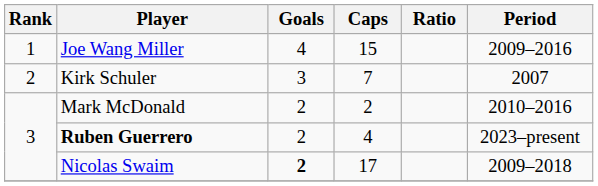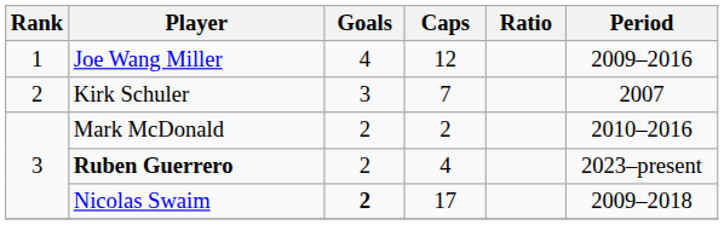 <table class="wikitable sortable" style="text-align:center;">
 <tr>
 <th width=30px>Rank</th>
 <th style="width:175px;">Player</th>
 <th width=50px>Goals</th>
 <th width=50px>Caps</th>
 <th width=50px>Ratio</th>
 <th style="width:100px;">Period</th>
 </tr>
 <tr>
 <td>1</td>
 <td align="left"><a href='#'>Joe Wang Miller</a></td>
 <td>4</td>
-<td>15</td>
+<td>12</td>
 <td></td>
 <td>2009–2016</td>
 </tr>
 <tr>
 <td>2</td>
 <td align="left">Kirk Schuler</td>
 <td>3</td>
 <td>7</td>
 <td></td>
 <td>2007</td>
 </tr>
 <tr>
 <td rowspan=3>3</td>
 <td align="left">Mark McDonald</td>
 <td>2</td>
 <td>2</td>
 <td></td>
 <td>2010–2016</td>
 </tr>
 <tr>
 <td align="left"><strong>Ruben Guerrero</strong></td>
 <td>2</td>
 <td>4</td>
 <td></td>
 <td>2023–present</td>
 </tr>
 <tr>
 <td align="left"><a href='#'>Nicolas Swaim</a></td>
 <td><strong>2</strong></td>
 <td>17</td>
 <td></td>
 <td>2009–2018</td>
 </tr>
 <tr>
 </tr>
 </table>
